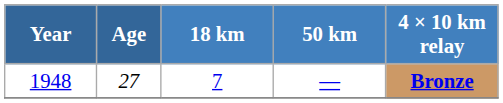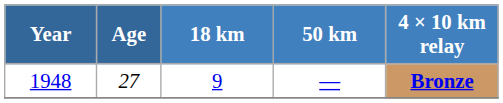 <table class="wikitable" style="font-size:95%; text-align:center; border:grey solid 1px; border-collapse:collapse; background:#ffffff;">
 <tr>
 <th style="background-color:#369; color:white; width:60px;"> Year </th>
 <th style="background-color:#369; color:white; width:40px;"> Age </th>
 <th style="background-color:#4180be; color:white; width:75px;"> 18 km </th>
 <th style="background-color:#4180be; color:white; width:75px;"> 50 km </th>
 <th style="background-color:#4180be; color:white; width:75px;"> 4 × 10 km <br> relay </th>
 </tr>
 <tr>
 <td><a href='#'>1948</a></td>
 <td><em>27</em></td>
-<td><a href='#'>7</a></td>
+<td><a href='#'>9</a></td>
 <td><a href='#'>—</a></td>
 <td bgcolor="cc9966"><a href='#'><strong>Bronze</strong></a></td>
 </tr>
 <tr>
 </tr>
 </table>
